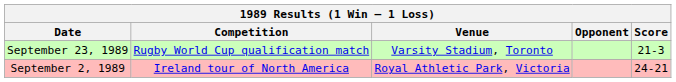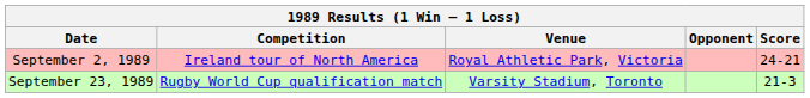 <table class="wikitable sortable">
 <tr>
 <th colspan="5"><strong>1989 Results (1 Win – 1 Loss)</strong></th>
 </tr>
 <tr>
 <th>Date</th>
 <th>Competition</th>
 <th>Venue</th>
 <th>Opponent</th>
 <th>Score</th>
 </tr>
+<tr style="background:#fBb;">
+<td align=center>September 2, 1989</td>
+<td align=center><a href='#'>Ireland tour of North America</a></td>
+<td align=center><a href='#'>Royal Athletic Park</a>, <a href='#'>Victoria</a></td>
+<td></td>
+<td align=center>24-21</td>
+</tr>
 <tr style="background:#cfb;">
 <td align=center>September 23, 1989</td>
 <td align=center><a href='#'>Rugby World Cup qualification match</a></td>
 <td align=center><a href='#'>Varsity Stadium</a>, <a href='#'>Toronto</a></td>
 <td></td>
 <td align=center>21-3</td>
 </tr>
-<tr style="background:#fBb;">
-<td align=center>September 2, 1989</td>
-<td align=center><a href='#'>Ireland tour of North America</a></td>
-<td align=center><a href='#'>Royal Athletic Park</a>, <a href='#'>Victoria</a></td>
-<td></td>
-<td align=center>24-21</td>
-</tr>
 </table>
